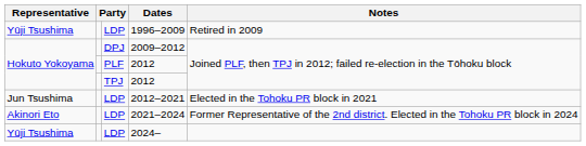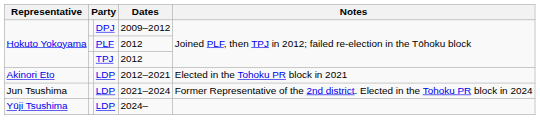 <table class=wikitable>
 <tr valign=bottom>
 <th>Representative</th>
 <th colspan="2">Party</th>
 <th>Dates</th>
 <th>Notes</th>
-</tr>
-<tr>
-<td><a href='#'>Yūji Tsushima</a></td>
-<td bgcolor=></td>
-<td><a href='#'>LDP</a></td>
-<td>1996–2009</td>
-<td>Retired in 2009</td>
 </tr>
 <tr>
 <td rowspan="3"><a href='#'>Hokuto Yokoyama</a></td>
 <td bgcolor=></td>
 <td><a href='#'>DPJ</a></td>
 <td>2009–2012</td>
 <td rowspan="3">Joined <a href='#'>PLF</a>, then <a href='#'>TPJ</a> in 2012; failed re-election in the Tōhoku block</td>
 </tr>
 <tr>
 <td bgcolor=></td>
 <td><a href='#'>PLF</a></td>
 <td>2012</td>
 </tr>
 <tr>
 <td bgcolor=></td>
 <td><a href='#'>TPJ</a></td>
 <td>2012</td>
 </tr>
 <tr>
-<td>Jun Tsushima</td>
+<td><a href='#'>Akinori Eto</a></td>
 <td bgcolor=></td>
 <td><a href='#'>LDP</a></td>
 <td>2012–2021</td>
 <td>Elected in the <a href='#'>Tohoku PR</a> block in 2021</td>
 </tr>
 <tr>
-<td><a href='#'>Akinori Eto</a></td>
+<td>Jun Tsushima</td>
 <td bgcolor=></td>
 <td><a href='#'>LDP</a></td>
 <td>2021–2024</td>
 <td>Former Representative of the <a href='#'>2nd district</a>. Elected in the <a href='#'>Tohoku PR</a> block in 2024</td>
 </tr>
 <tr>
 <td><a href='#'>Yūji Tsushima</a></td>
 <td bgcolor=></td>
 <td><a href='#'>LDP</a></td>
 <td>2024–</td>
 <td></td>
 </tr>
 </table>
